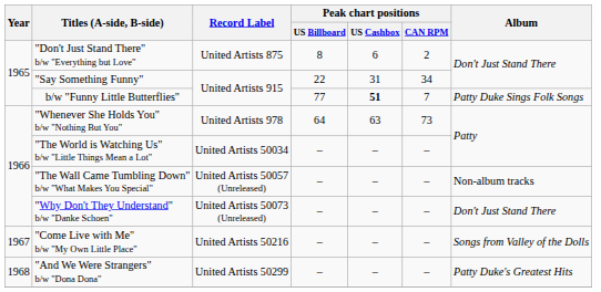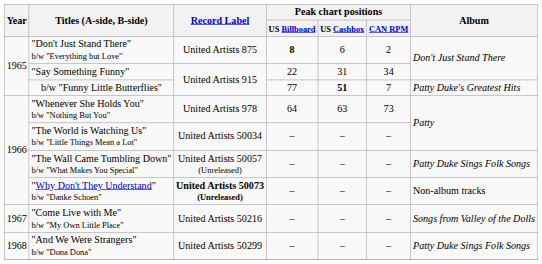 <table class="wikitable" style=text-align:center;>
 <tr>
 <th rowspan="2">Year</th>
 <th rowspan="2">Titles (A-side, B-side)</th>
 <th rowspan="2"><a href='#'>Record Label</a></th>
 <th colspan="3">Peak chart positions</th>
 <th rowspan="2">Album</th>
 </tr>
 <tr>
 <th style="text-align:center;"><small>US <a href='#'>Billboard</a></small></th>
 <th style="text-align:center;"><small>US <a href='#'>Cashbox</a></small></th>
 <th><a href='#'><small>CAN RPM</small></a></th>
 </tr>
 <tr>
 <td rowspan="3">1965</td>
 <td style="text-align:left;">"Don't Just Stand There"<br><small>b/w "Everything but Love"</small></td>
 <td style="text-align:center;">United Artists 875</td>
-<td style="text-align:center;">8</td>
+<td style="text-align:center;"><strong>8</strong></td>
 <td style="text-align:center;">6</td>
 <td>2</td>
 <td style="text-align:left;" rowspan=2><em>Don't Just Stand There</em></td>
 </tr>
 <tr>
 <td style="text-align:left;">"Say Something Funny"</td>
 <td style="text-align:center;" rowspan="2">United Artists 915</td>
 <td style="text-align:center;">22</td>
 <td style="text-align:center;">31</td>
 <td>34</td>
 </tr>
 <tr>
 <td>b/w "Funny Little Butterflies"</td>
 <td>77</td>
 <td><strong>51</strong></td>
 <td>7</td>
-<td style="text-align:left;"><em>Patty Duke Sings Folk Songs</em></td>
+<td style="text-align:left;"><em>Patty Duke's Greatest Hits</em></td>
 </tr>
 <tr>
 <td rowspan="4">1966</td>
 <td style="text-align:left;">"Whenever She Holds You"<br><small>b/w "Nothing But You"</small></td>
 <td style="text-align:center;">United Artists 978</td>
 <td style="text-align:center;">64</td>
 <td style="text-align:center;">63</td>
 <td>73</td>
 <td style="text-align:left;" rowspan="2"><em>Patty</em></td>
 </tr>
 <tr>
 <td style="text-align:left;">"The World is Watching Us"<br><small>b/w "Little Things Mean a Lot"</small></td>
 <td style="text-align:center;">United Artists 50034</td>
 <td style="text-align:center;">–</td>
 <td style="text-align:center;">–</td>
 <td>–</td>
 </tr>
 <tr>
 <td style="text-align:left;">"The Wall Came Tumbling Down"<br><small>b/w "What Makes You Special"</small></td>
 <td style="text-align:center;">United Artists 50057<br><small>(Unreleased)</small></td>
 <td style="text-align:center;">–</td>
 <td style="text-align:center;">–</td>
 <td>–</td>
-<td style="text-align:left;">Non-album tracks</td>
+<td style="text-align:left;"><em>Patty Duke Sings Folk Songs</em></td>
 </tr>
 <tr>
 <td style="text-align:left;">"<a href='#'>Why Don't They Understand</a>"<br><small>b/w "Danke Schoen"</small></td>
-<td style="text-align:center;">United Artists 50073<br><small>(Unreleased)</small></td>
+<td style="text-align:center;"><strong>United Artists 50073<br><small>(Unreleased)</small></strong></td>
 <td style="text-align:center;">–</td>
 <td style="text-align:center;">–</td>
 <td>–</td>
-<td style="text-align:left;"><em>Don't Just Stand There</em></td>
+<td style="text-align:left;">Non-album tracks</td>
 </tr>
 <tr>
 <td>1967</td>
 <td style="text-align:left;">"Come Live with Me"<br><small>b/w "My Own Little Place"</small></td>
 <td style="text-align:center;">United Artists 50216</td>
 <td style="text-align:center;">–</td>
 <td style="text-align:center;">–</td>
 <td>–</td>
 <td style="text-align:left;"><em>Songs from Valley of the Dolls</em></td>
 </tr>
 <tr>
 <td>1968</td>
 <td style="text-align:left;">"And We Were Strangers"<br><small>b/w "Dona Dona"</small></td>
 <td style="text-align:center;">United Artists 50299</td>
 <td style="text-align:center;">–</td>
 <td style="text-align:center;">–</td>
 <td>–</td>
-<td style="text-align:left;"><em>Patty Duke's Greatest Hits</em></td>
+<td style="text-align:left;"><em>Patty Duke Sings Folk Songs</em></td>
 </tr>
 <tr>
 </tr>
 </table>
